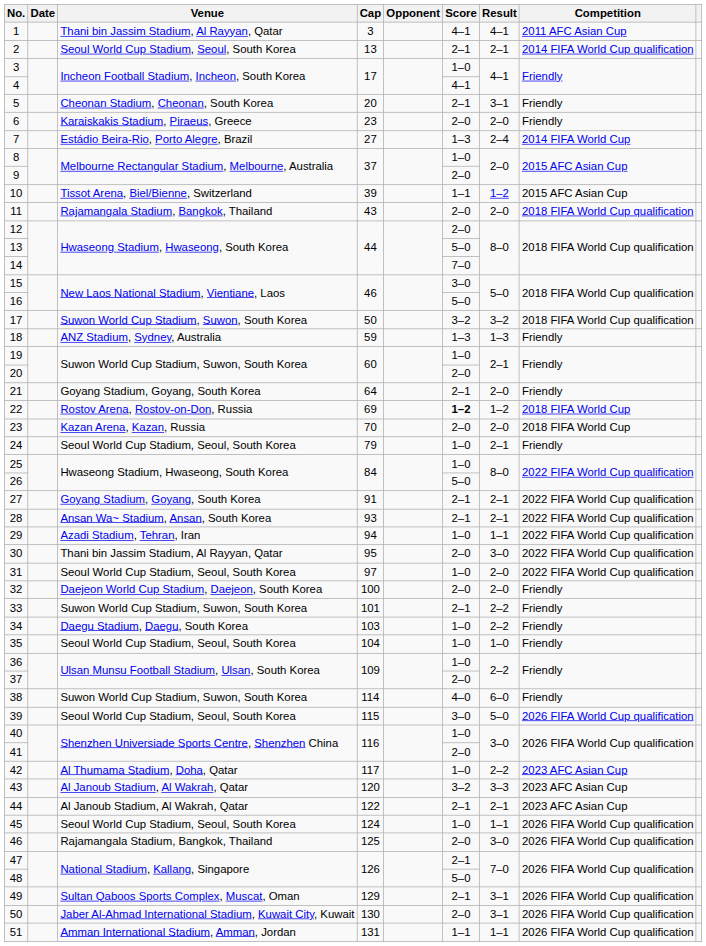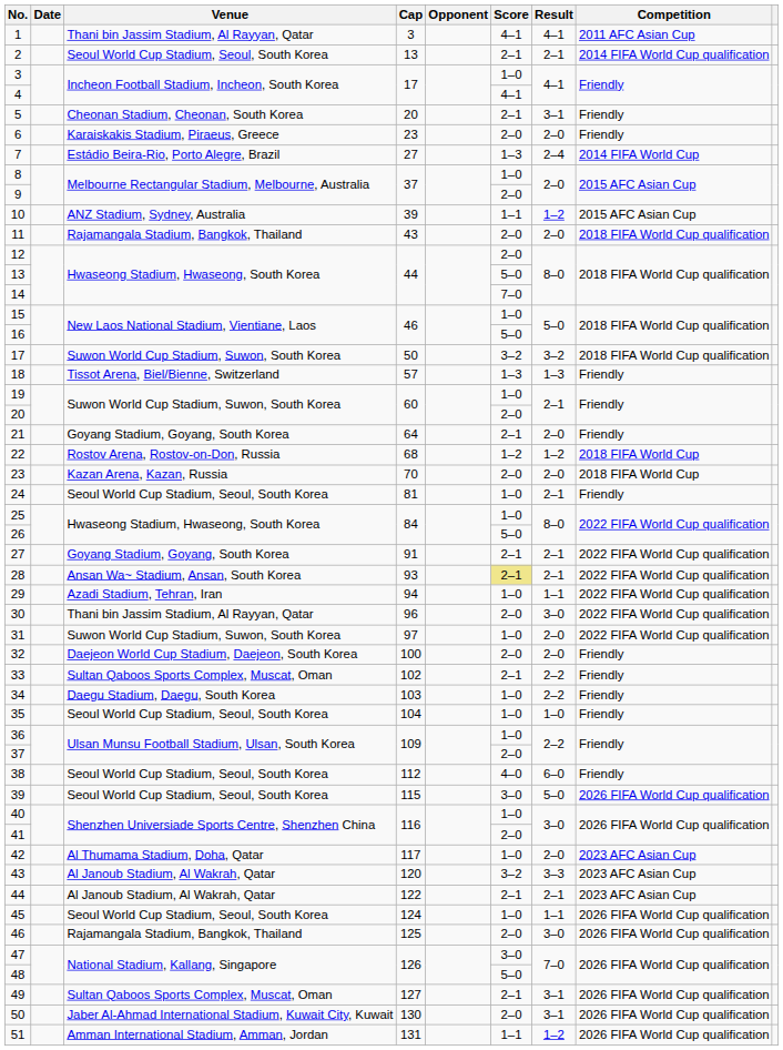 <table class="wikitable sortable">
 <tr>
 <th scope="col">No.</th>
 <th scope="col">Date</th>
 <th scope="col">Venue</th>
 <th scope="col">Cap</th>
 <th scope="col">Opponent</th>
 <th scope="col">Score</th>
 <th scope="col">Result</th>
 <th scope="col">Competition</th>
 <th scope="col" class="unsortable"></th>
 </tr>
 <tr>
 <td style="text-align:center">1</td>
 <td></td>
 <td><a href='#'>Thani bin Jassim Stadium</a>, <a href='#'>Al Rayyan</a>, Qatar</td>
 <td style="text-align:center">3</td>
 <td></td>
 <td style="text-align:center">4–1</td>
 <td style="text-align:center">4–1</td>
 <td><a href='#'>2011 AFC Asian Cup</a></td>
 <td></td>
 </tr>
 <tr>
 <td style="text-align:center">2</td>
 <td></td>
 <td><a href='#'>Seoul World Cup Stadium</a>, <a href='#'>Seoul</a>, South Korea</td>
 <td style="text-align:center">13</td>
 <td></td>
 <td style="text-align:center">2–1</td>
 <td style="text-align:center">2–1</td>
 <td><a href='#'>2014 FIFA World Cup qualification</a></td>
 <td></td>
 </tr>
 <tr>
 <td style="text-align:center">3</td>
 <td rowspan="2"></td>
 <td rowspan="2"><a href='#'>Incheon Football Stadium</a>, <a href='#'>Incheon</a>, South Korea</td>
 <td rowspan="2" style="text-align:center">17</td>
 <td rowspan="2"></td>
 <td style="text-align:center">1–0</td>
 <td rowspan="2" style="text-align:center">4–1</td>
 <td rowspan="2"><a href='#'>Friendly</a></td>
 <td rowspan="2"></td>
 </tr>
 <tr>
 <td style="text-align:center">4</td>
 <td style="text-align:center">4–1</td>
 </tr>
 <tr>
 <td style="text-align:center">5</td>
 <td></td>
 <td><a href='#'>Cheonan Stadium</a>, <a href='#'>Cheonan</a>, South Korea</td>
 <td style="text-align:center">20</td>
 <td></td>
 <td style="text-align:center">2–1</td>
 <td style="text-align:center">3–1</td>
 <td>Friendly</td>
 <td></td>
 </tr>
 <tr>
 <td style="text-align:center">6</td>
 <td></td>
 <td><a href='#'>Karaiskakis Stadium</a>, <a href='#'>Piraeus</a>, Greece</td>
 <td style="text-align:center">23</td>
 <td></td>
 <td style="text-align:center">2–0</td>
 <td style="text-align:center">2–0</td>
 <td>Friendly</td>
 <td></td>
 </tr>
 <tr>
 <td style="text-align:center">7</td>
 <td></td>
 <td><a href='#'>Estádio Beira-Rio</a>, <a href='#'>Porto Alegre</a>, Brazil</td>
 <td style="text-align:center">27</td>
 <td></td>
 <td style="text-align:center">1–3</td>
 <td style="text-align:center">2–4</td>
 <td><a href='#'>2014 FIFA World Cup</a></td>
 <td></td>
 </tr>
 <tr>
 <td style="text-align:center">8</td>
 <td rowspan="2"></td>
 <td rowspan="2"><a href='#'>Melbourne Rectangular Stadium</a>, <a href='#'>Melbourne</a>, Australia</td>
 <td rowspan="2" style="text-align:center">37</td>
 <td rowspan="2"></td>
 <td style="text-align:center">1–0</td>
 <td rowspan="2" style="text-align:center">2–0 </td>
 <td rowspan="2"><a href='#'>2015 AFC Asian Cup</a></td>
 <td rowspan="2"></td>
 </tr>
 <tr>
 <td style="text-align:center">9</td>
 <td style="text-align:center">2–0</td>
 </tr>
 <tr>
 <td style="text-align:center">10</td>
 <td></td>
-<td><a href='#'>Tissot Arena</a>, <a href='#'>Biel/Bienne</a>, Switzerland</td>
+<td><a href='#'>ANZ Stadium</a>, <a href='#'>Sydney</a>, Australia</td>
 <td style="text-align:center">39</td>
 <td></td>
 <td style="text-align:center">1–1</td>
 <td style="text-align:center"><a href='#'>1–2</a> </td>
 <td>2015 AFC Asian Cup</td>
 <td></td>
 </tr>
 <tr>
 <td style="text-align:center">11</td>
 <td></td>
 <td><a href='#'>Rajamangala Stadium</a>, <a href='#'>Bangkok</a>, Thailand</td>
 <td style="text-align:center">43</td>
 <td></td>
 <td style="text-align:center">2–0</td>
 <td style="text-align:center">2–0</td>
 <td><a href='#'>2018 FIFA World Cup qualification</a></td>
 <td></td>
 </tr>
 <tr>
 <td style="text-align:center">12</td>
 <td rowspan="3"></td>
 <td rowspan="3"><a href='#'>Hwaseong Stadium</a>, <a href='#'>Hwaseong</a>, South Korea</td>
 <td rowspan="3" style="text-align:center">44</td>
 <td rowspan="3"></td>
 <td style="text-align:center">2–0</td>
 <td rowspan="3" style="text-align:center">8–0</td>
 <td rowspan="3">2018 FIFA World Cup qualification</td>
 <td rowspan="3"></td>
 </tr>
 <tr>
 <td style="text-align:center">13</td>
 <td style="text-align:center">5–0</td>
 </tr>
 <tr>
 <td style="text-align:center">14</td>
 <td style="text-align:center">7–0</td>
 </tr>
 <tr>
 <td style="text-align:center">15</td>
 <td rowspan="2"></td>
 <td rowspan="2"><a href='#'>New Laos National Stadium</a>, <a href='#'>Vientiane</a>, Laos</td>
 <td rowspan="2" style="text-align:center">46</td>
 <td rowspan="2"></td>
-<td style="text-align:center">3–0</td>
+<td style="text-align:center">1–0</td>
 <td rowspan="2" style="text-align:center">5–0</td>
 <td rowspan="2">2018 FIFA World Cup qualification</td>
 <td rowspan="2"></td>
 </tr>
 <tr>
 <td style="text-align:center">16</td>
 <td style="text-align:center">5–0</td>
 </tr>
 <tr>
 <td style="text-align:center">17</td>
 <td></td>
 <td><a href='#'>Suwon World Cup Stadium</a>, <a href='#'>Suwon</a>, South Korea</td>
 <td style="text-align:center">50</td>
 <td></td>
 <td style="text-align:center">3–2</td>
 <td style="text-align:center">3–2</td>
 <td>2018 FIFA World Cup qualification</td>
 <td></td>
 </tr>
 <tr>
 <td style="text-align:center">18</td>
 <td></td>
-<td><a href='#'>ANZ Stadium</a>, <a href='#'>Sydney</a>, Australia</td>
-<td style="text-align:center">59</td>
+<td><a href='#'>Tissot Arena</a>, <a href='#'>Biel/Bienne</a>, Switzerland</td>
+<td style="text-align:center">57</td>
 <td></td>
 <td style="text-align:center">1–3</td>
 <td style="text-align:center">1–3</td>
 <td>Friendly</td>
 <td></td>
 </tr>
 <tr>
 <td style="text-align:center">19</td>
 <td rowspan="2"></td>
 <td rowspan="2">Suwon World Cup Stadium, Suwon, South Korea</td>
 <td rowspan="2" style="text-align:center">60</td>
 <td rowspan="2"></td>
 <td style="text-align:center">1–0</td>
 <td rowspan="2" style="text-align:center">2–1</td>
 <td rowspan="2">Friendly</td>
 <td rowspan="2"></td>
 </tr>
 <tr>
 <td style="text-align:center">20</td>
 <td style="text-align:center">2–0</td>
 </tr>
 <tr>
 <td style="text-align:center">21</td>
 <td></td>
 <td>Goyang Stadium, Goyang, South Korea</td>
 <td style="text-align:center">64</td>
 <td></td>
 <td style="text-align:center">2–1</td>
 <td style="text-align:center">2–0</td>
 <td>Friendly</td>
 <td></td>
 </tr>
 <tr>
 <td style="text-align:center">22</td>
 <td></td>
 <td><a href='#'>Rostov Arena</a>, <a href='#'>Rostov-on-Don</a>, Russia</td>
-<td style="text-align:center">69</td>
+<td style="text-align:center">68</td>
 <td></td>
-<td style="text-align:center"><strong>1–2</strong></td>
+<td style="text-align:center">1–2</td>
 <td style="text-align:center">1–2</td>
 <td><a href='#'>2018 FIFA World Cup</a></td>
 <td></td>
 </tr>
 <tr>
 <td style="text-align:center">23</td>
 <td></td>
 <td><a href='#'>Kazan Arena</a>, <a href='#'>Kazan</a>, Russia</td>
 <td style="text-align:center">70</td>
 <td></td>
 <td style="text-align:center">2–0</td>
 <td style="text-align:center">2–0</td>
 <td>2018 FIFA World Cup</td>
 <td></td>
 </tr>
 <tr>
 <td style="text-align:center">24</td>
 <td></td>
 <td>Seoul World Cup Stadium, Seoul, South Korea</td>
-<td style="text-align:center">79</td>
+<td style="text-align:center">81</td>
 <td></td>
 <td style="text-align:center">1–0</td>
 <td style="text-align:center">2–1</td>
 <td>Friendly</td>
 <td></td>
 </tr>
 <tr>
 <td style="text-align:center">25</td>
 <td rowspan="2"></td>
 <td rowspan="2">Hwaseong Stadium, Hwaseong, South Korea</td>
 <td rowspan="2" style="text-align:center">84</td>
 <td rowspan="2"></td>
 <td style="text-align:center">1–0</td>
 <td rowspan="2" style="text-align:center">8–0</td>
 <td rowspan="2"><a href='#'>2022 FIFA World Cup qualification</a></td>
 <td rowspan="2"></td>
 </tr>
 <tr>
 <td style="text-align:center">26</td>
 <td style="text-align:center">5–0</td>
 </tr>
 <tr>
 <td style="text-align:center">27</td>
 <td></td>
 <td><a href='#'>Goyang Stadium</a>, <a href='#'>Goyang</a>, South Korea</td>
 <td style="text-align:center">91</td>
 <td></td>
 <td style="text-align:center">2–1</td>
 <td style="text-align:center">2–1</td>
 <td>2022 FIFA World Cup qualification</td>
 <td></td>
 </tr>
 <tr>
 <td style="text-align:center">28</td>
 <td></td>
 <td><a href='#'>Ansan Wa~ Stadium</a>, <a href='#'>Ansan</a>, South Korea</td>
 <td style="text-align:center">93</td>
 <td></td>
-<td style="text-align:center">2–1</td>
+<td style="background: khaki; text-align:center">2–1</td>
 <td style="text-align:center">2–1</td>
 <td>2022 FIFA World Cup qualification</td>
 <td></td>
 </tr>
 <tr>
 <td style="text-align:center">29</td>
 <td></td>
 <td><a href='#'>Azadi Stadium</a>, <a href='#'>Tehran</a>, Iran</td>
 <td style="text-align:center">94</td>
 <td></td>
 <td style="text-align:center">1–0</td>
 <td style="text-align:center">1–1</td>
 <td>2022 FIFA World Cup qualification</td>
 <td></td>
 </tr>
 <tr>
 <td style="text-align:center">30</td>
 <td></td>
 <td>Thani bin Jassim Stadium, Al Rayyan, Qatar</td>
-<td style="text-align:center">95</td>
+<td style="text-align:center">96</td>
 <td></td>
 <td style="text-align:center">2–0</td>
 <td style="text-align:center">3–0</td>
 <td>2022 FIFA World Cup qualification</td>
 <td></td>
 </tr>
 <tr>
 <td style="text-align:center">31</td>
 <td></td>
-<td>Seoul World Cup Stadium, Seoul, South Korea</td>
+<td>Suwon World Cup Stadium, Suwon, South Korea</td>
 <td style="text-align:center">97</td>
 <td></td>
 <td style="text-align:center">1–0</td>
 <td style="text-align:center">2–0</td>
 <td>2022 FIFA World Cup qualification</td>
 <td></td>
 </tr>
 <tr>
 <td style="text-align:center">32</td>
 <td></td>
 <td><a href='#'>Daejeon World Cup Stadium</a>, <a href='#'>Daejeon</a>, South Korea</td>
 <td style="text-align:center">100</td>
 <td></td>
 <td style="text-align:center">2–0</td>
 <td style="text-align:center">2–0</td>
 <td>Friendly</td>
 <td></td>
 </tr>
 <tr>
 <td style="text-align:center">33</td>
 <td></td>
-<td>Suwon World Cup Stadium, Suwon, South Korea</td>
-<td style="text-align:center">101</td>
+<td><a href='#'>Sultan Qaboos Sports Complex</a>, <a href='#'>Muscat</a>, Oman</td>
+<td style="text-align:center">102</td>
 <td></td>
 <td style="text-align:center">2–1</td>
 <td style="text-align:center">2–2</td>
 <td>Friendly</td>
 <td></td>
 </tr>
 <tr>
 <td style="text-align:center">34</td>
 <td></td>
 <td><a href='#'>Daegu Stadium</a>, <a href='#'>Daegu</a>, South Korea</td>
 <td style="text-align:center">103</td>
 <td></td>
 <td style="text-align:center">1–0</td>
 <td style="text-align:center">2–2</td>
 <td>Friendly</td>
 <td></td>
 </tr>
 <tr>
 <td style="text-align:center">35</td>
 <td></td>
 <td>Seoul World Cup Stadium, Seoul, South Korea</td>
 <td style="text-align:center">104</td>
 <td></td>
 <td style="text-align:center">1–0</td>
 <td style="text-align:center">1–0</td>
 <td>Friendly</td>
 <td></td>
 </tr>
 <tr>
 <td style="text-align:center">36</td>
 <td rowspan="2"></td>
 <td rowspan="2"><a href='#'>Ulsan Munsu Football Stadium</a>, <a href='#'>Ulsan</a>, South Korea</td>
 <td rowspan="2" style="text-align:center">109</td>
 <td rowspan="2"></td>
 <td style="text-align:center">1–0</td>
 <td rowspan="2" style="text-align:center">2–2</td>
 <td rowspan="2">Friendly</td>
 <td rowspan="2"></td>
 </tr>
 <tr>
 <td style="text-align:center">37</td>
 <td style="text-align:center">2–0</td>
 </tr>
 <tr>
 <td style="text-align:center">38</td>
 <td></td>
-<td>Suwon World Cup Stadium, Suwon, South Korea</td>
-<td style="text-align:center">114</td>
+<td>Seoul World Cup Stadium, Seoul, South Korea</td>
+<td style="text-align:center">112</td>
 <td></td>
 <td style="text-align:center">4–0</td>
 <td style="text-align:center">6–0</td>
 <td>Friendly</td>
 <td></td>
 </tr>
 <tr>
 <td style="text-align:center">39</td>
 <td></td>
 <td>Seoul World Cup Stadium, Seoul, South Korea</td>
 <td style="text-align:center">115</td>
 <td></td>
 <td style="text-align:center">3–0</td>
 <td style="text-align:center">5–0</td>
 <td><a href='#'>2026 FIFA World Cup qualification</a></td>
 <td></td>
 </tr>
 <tr>
 <td style="text-align:center">40</td>
 <td rowspan="2"></td>
 <td rowspan="2"><a href='#'>Shenzhen Universiade Sports Centre</a>, <a href='#'>Shenzhen</a> China</td>
 <td rowspan="2" style="text-align:center">116</td>
 <td rowspan="2"></td>
 <td style="text-align:center">1–0</td>
 <td rowspan="2" style="text-align:center">3–0</td>
 <td rowspan="2">2026 FIFA World Cup qualification</td>
 <td rowspan="2"></td>
 </tr>
 <tr>
 <td style="text-align:center">41</td>
 <td style="text-align:center">2–0</td>
 </tr>
 <tr>
 <td style="text-align:center">42</td>
 <td></td>
 <td><a href='#'>Al Thumama Stadium</a>, <a href='#'>Doha</a>, Qatar</td>
 <td style="text-align:center">117</td>
 <td></td>
 <td style="text-align:center">1–0</td>
-<td style="text-align:center">2–2</td>
+<td style="text-align:center">2–0</td>
 <td><a href='#'>2023 AFC Asian Cup</a></td>
 <td></td>
 </tr>
 <tr>
 <td style="text-align:center">43</td>
 <td></td>
 <td><a href='#'>Al Janoub Stadium</a>, <a href='#'>Al Wakrah</a>, Qatar</td>
 <td style="text-align:center">120</td>
 <td></td>
 <td style="text-align:center">3–2</td>
 <td style="text-align:center">3–3</td>
 <td>2023 AFC Asian Cup</td>
 <td></td>
 </tr>
 <tr>
 <td style="text-align:center">44</td>
 <td></td>
 <td>Al Janoub Stadium, Al Wakrah, Qatar</td>
 <td style="text-align:center">122</td>
 <td></td>
 <td style="text-align:center">2–1</td>
 <td style="text-align:center">2–1 </td>
 <td>2023 AFC Asian Cup</td>
 <td></td>
 </tr>
 <tr>
 <td style="text-align:center">45</td>
 <td></td>
 <td>Seoul World Cup Stadium, Seoul, South Korea</td>
 <td style="text-align:center">124</td>
 <td></td>
 <td style="text-align:center">1–0</td>
 <td style="text-align:center">1–1</td>
 <td>2026 FIFA World Cup qualification</td>
 <td></td>
 </tr>
 <tr>
 <td style="text-align:center">46</td>
 <td></td>
 <td>Rajamangala Stadium, Bangkok, Thailand</td>
 <td style="text-align:center">125</td>
 <td></td>
 <td style="text-align:center">2–0</td>
 <td style="text-align:center">3–0</td>
 <td>2026 FIFA World Cup qualification</td>
 <td></td>
 </tr>
 <tr>
 <td style="text-align:center">47</td>
 <td rowspan="2"></td>
 <td rowspan="2"><a href='#'>National Stadium</a>, <a href='#'>Kallang</a>, Singapore</td>
 <td rowspan="2" style="text-align:center">126</td>
 <td rowspan="2"></td>
-<td style="text-align:center">2–1</td>
+<td style="text-align:center">3–0</td>
 <td rowspan="2" style="text-align:center">7–0</td>
 <td rowspan="2">2026 FIFA World Cup qualification</td>
 <td rowspan="2"></td>
 </tr>
 <tr>
 <td style="text-align:center">48</td>
 <td style="text-align:center">5–0</td>
 </tr>
 <tr>
 <td style="text-align:center">49</td>
 <td></td>
 <td><a href='#'>Sultan Qaboos Sports Complex</a>, <a href='#'>Muscat</a>, Oman</td>
-<td style="text-align:center">129</td>
+<td style="text-align:center">127</td>
 <td></td>
 <td style="text-align:center">2–1</td>
 <td style="text-align:center">3–1</td>
 <td>2026 FIFA World Cup qualification</td>
 <td></td>
 </tr>
 <tr>
 <td style="text-align:center">50</td>
 <td></td>
 <td><a href='#'>Jaber Al-Ahmad International Stadium</a>, <a href='#'>Kuwait City</a>, Kuwait</td>
 <td style="text-align:center">130</td>
 <td></td>
 <td style="text-align:center">2–0</td>
 <td style="text-align:center">3–1</td>
 <td>2026 FIFA World Cup qualification</td>
 <td></td>
 </tr>
 <tr>
 <td style="text-align:center">51</td>
 <td></td>
 <td><a href='#'>Amman International Stadium</a>, <a href='#'>Amman</a>, Jordan</td>
 <td style="text-align:center">131</td>
 <td></td>
 <td style="text-align:center">1–1</td>
-<td style="text-align:center">1–1</td>
+<td style="text-align:center"><a href='#'>1–2</a> </td>
 <td>2026 FIFA World Cup qualification</td>
 <td></td>
 </tr>
 </table>
